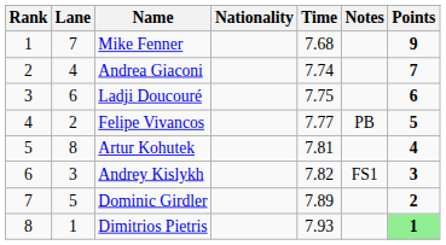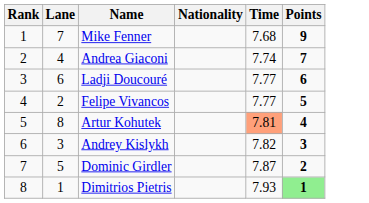 <table class="wikitable sortable" style="text-align:center">
 <tr>
 <th>Rank</th>
 <th>Lane</th>
 <th>Name</th>
 <th>Nationality</th>
 <th>Time</th>
-<th>Notes</th>
 <th>Points</th>
 </tr>
 <tr>
 <td>1</td>
 <td>7</td>
 <td align=left><a href='#'>Mike Fenner</a></td>
 <td align=left></td>
 <td>7.68</td>
-<td></td>
 <td><strong>9</strong></td>
 </tr>
 <tr>
 <td>2</td>
 <td>4</td>
 <td align=left><a href='#'>Andrea Giaconi</a></td>
 <td align=left></td>
 <td>7.74</td>
-<td></td>
 <td><strong>7</strong></td>
 </tr>
 <tr>
 <td>3</td>
 <td>6</td>
 <td align=left><a href='#'>Ladji Doucouré</a></td>
 <td align=left></td>
-<td>7.75</td>
-<td></td>
+<td>7.77</td>
 <td><strong>6</strong></td>
 </tr>
 <tr>
 <td>4</td>
 <td>2</td>
 <td align=left><a href='#'>Felipe Vivancos</a></td>
 <td align=left></td>
 <td>7.77</td>
-<td>PB</td>
 <td><strong>5</strong></td>
 </tr>
 <tr>
 <td>5</td>
 <td>8</td>
 <td align=left><a href='#'>Artur Kohutek</a></td>
 <td align=left></td>
-<td>7.81</td>
-<td></td>
+<td style="background: lightsalmon;">7.81</td>
 <td><strong>4</strong></td>
 </tr>
 <tr>
 <td>6</td>
 <td>3</td>
 <td align=left><a href='#'>Andrey Kislykh</a></td>
 <td align=left></td>
 <td>7.82</td>
-<td>FS1</td>
 <td><strong>3</strong></td>
 </tr>
 <tr>
 <td>7</td>
 <td>5</td>
 <td align=left><a href='#'>Dominic Girdler</a></td>
 <td align=left></td>
-<td>7.89</td>
-<td></td>
+<td>7.87</td>
 <td><strong>2</strong></td>
 </tr>
 <tr>
 <td>8</td>
 <td>1</td>
 <td align=left><a href='#'>Dimitrios Pietris</a></td>
 <td align=left></td>
 <td>7.93</td>
-<td></td>
 <td style="background: lightgreen;"><strong>1</strong></td>
 </tr>
 </table>
